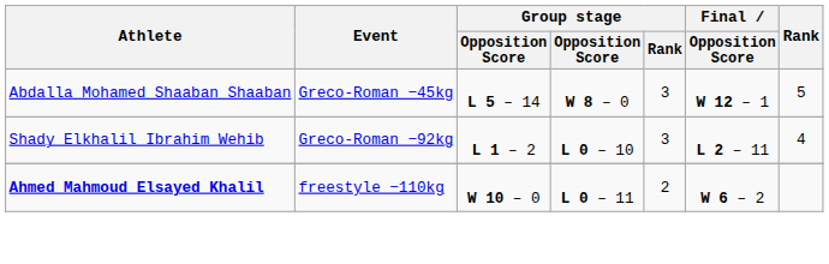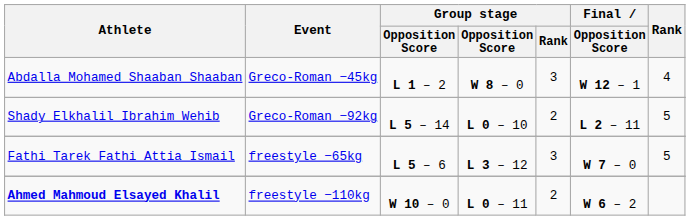 <table class="wikitable" style="font-size:90%">
 <tr>
 <th rowspan=2>Athlete</th>
 <th rowspan=2>Event</th>
 <th colspan=3>Group stage</th>
 <th>Final / </th>
 <th rowspan=2>Rank</th>
 </tr>
 <tr style="font-size:95%">
 <th>Opposition<br>Score</th>
 <th>Opposition<br>Score</th>
 <th>Rank</th>
 <th>Opposition<br>Score</th>
 </tr>
 <tr align=center>
 <td align=left><a href='#'>Abdalla Mohamed Shaaban Shaaban</a></td>
 <td align=left><a href='#'>Greco-Roman −45kg</a></td>
-<td><br><strong>L</strong> <strong>5</strong> – 14 <sup></sup></td>
+<td><br><strong>L</strong> <strong>1</strong> – 2 <sup></sup></td>
 <td><br><strong>W</strong> <strong>8</strong> – 0 <sup></sup></td>
 <td>3 </td>
 <td><br><strong>W</strong> <strong>12</strong> – 1 <sup></sup></td>
-<td>5</td>
+<td>4</td>
 </tr>
 <tr>
 </tr>
 <tr align=center>
 <td align=left><a href='#'>Shady Elkhalil Ibrahim Wehib</a></td>
 <td align=left><a href='#'>Greco-Roman −92kg</a></td>
-<td><br><strong>L</strong> <strong>1</strong> – 2 <sup></sup></td>
+<td><br><strong>L</strong> <strong>5</strong> – 14 <sup></sup></td>
 <td><br><strong>L</strong> <strong>0</strong> – 10 <sup></sup></td>
-<td>3 </td>
+<td>2 </td>
 <td><br><strong>L</strong> <strong>2</strong> – 11 <sup></sup></td>
-<td>4</td>
+<td>5</td>
 </tr>
 <tr>
+</tr>
+<tr align=center>
+<td align=left><a href='#'>Fathi Tarek Fathi Attia Ismail</a></td>
+<td align=left><a href='#'>freestyle −65kg</a></td>
+<td><br><strong>L</strong> <strong>5</strong> – 6 <sup></sup></td>
+<td><br><strong>L</strong> <strong>3</strong> – 12 <sup></sup></td>
+<td>3 </td>
+<td><br><strong>W</strong> <strong>7</strong> – 0 <sup></sup></td>
+<td>5</td>
 </tr>
 <tr>
 </tr>
 <tr align=center>
 <td align=left><strong><a href='#'>Ahmed Mahmoud Elsayed Khalil</a></strong></td>
 <td align=left><a href='#'>freestyle −110kg</a></td>
 <td><br><strong>W</strong> <strong>10</strong> – 0 <sup></sup></td>
 <td><br><strong>L</strong> <strong>0</strong> – 11 <sup></sup></td>
 <td>2 </td>
 <td><br><strong>W</strong> <strong>6</strong> – 2 <sup></sup></td>
 <td></td>
 </tr>
 </table>
